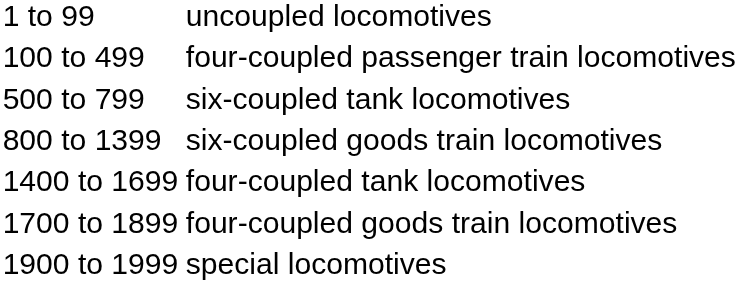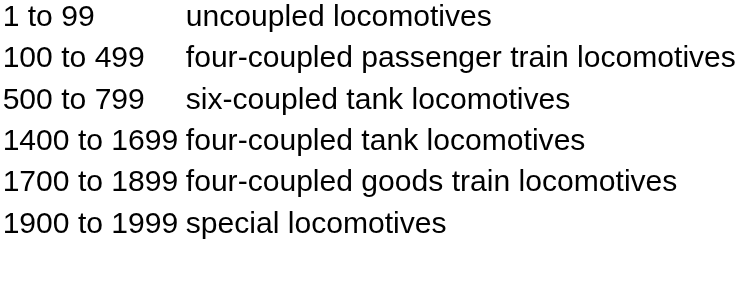 <table>
 <tr>
 <td>1 to 99</td>
 <td>uncoupled locomotives</td>
 </tr>
 <tr>
 <td>100 to 499</td>
 <td>four-coupled passenger train locomotives</td>
 </tr>
 <tr>
 <td>500 to 799</td>
 <td>six-coupled tank locomotives</td>
 </tr>
 <tr>
-<td>800 to 1399</td>
-<td>six-coupled goods train locomotives</td>
-</tr>
-<tr>
 <td>1400 to 1699</td>
 <td>four-coupled tank locomotives</td>
 </tr>
 <tr>
 <td>1700 to 1899</td>
 <td>four-coupled goods train locomotives</td>
 </tr>
 <tr>
 <td>1900 to 1999</td>
 <td>special locomotives</td>
 </tr>
 </table>
